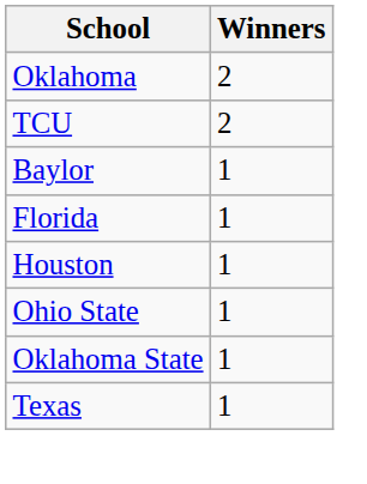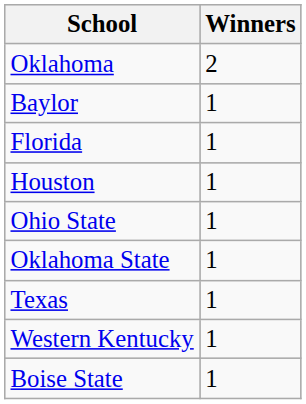 <table class="wikitable">
 <tr>
 <th bgcolor="#e5e5e5">School</th>
 <th bgcolor="#e5e5e5">Winners</th>
 </tr>
 <tr>
 <td><a href='#'>Oklahoma</a></td>
-<td>2</td>
-</tr>
-<tr>
-<td><a href='#'>TCU</a></td>
 <td>2</td>
 </tr>
 <tr>
 <td><a href='#'>Baylor</a></td>
 <td>1</td>
 </tr>
 <tr>
 <td><a href='#'>Florida</a></td>
 <td>1</td>
 </tr>
 <tr>
 <td><a href='#'>Houston</a></td>
 <td>1</td>
 </tr>
 <tr>
 <td><a href='#'>Ohio State</a></td>
 <td>1</td>
 </tr>
 <tr>
 <td><a href='#'>Oklahoma State</a></td>
 <td>1</td>
 </tr>
 <tr>
 <td><a href='#'>Texas</a></td>
 <td>1</td>
 </tr>
+<tr>
+<td><a href='#'>Western Kentucky</a></td>
+<td>1</td>
+</tr>
+<tr>
+<td><a href='#'>Boise State</a></td>
+<td>1</td>
+</tr>
 </table>
